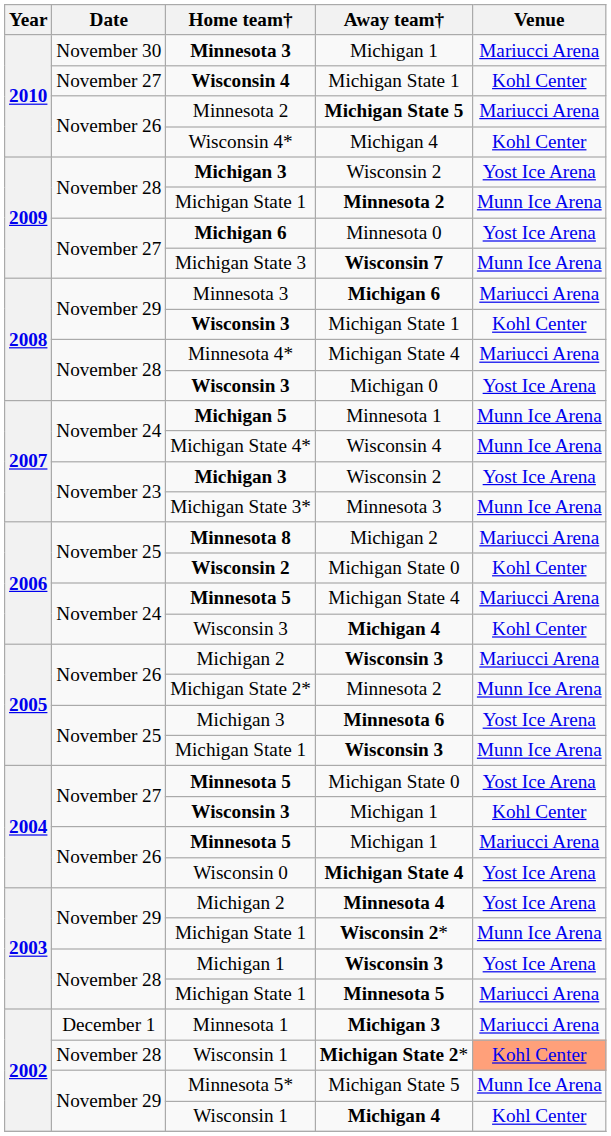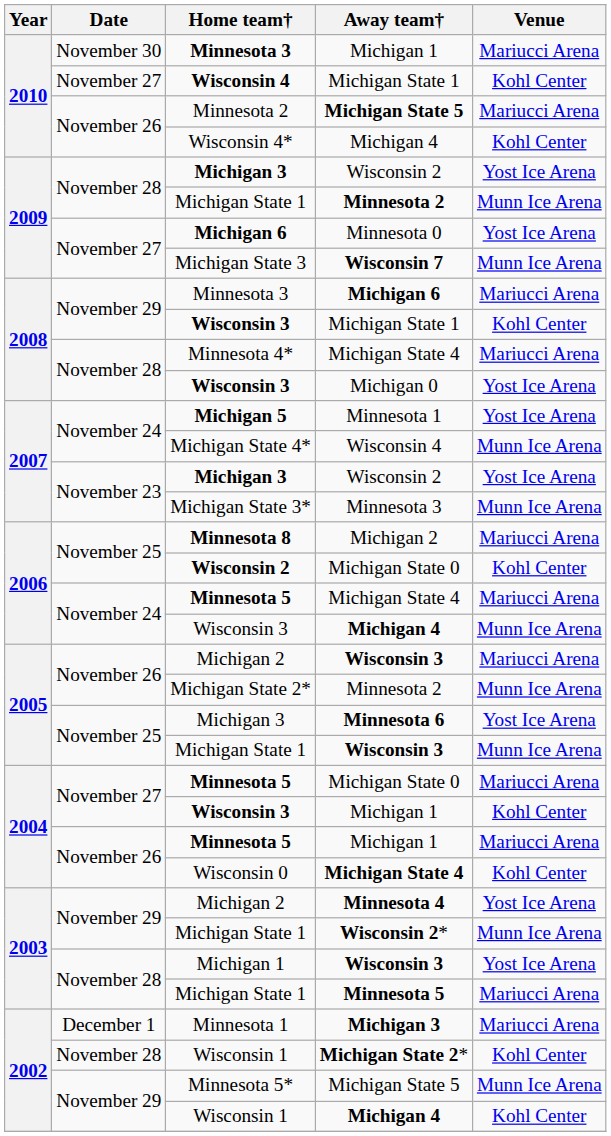 <table class="wikitable" style="text-align:center" cellpadding=2 cellspacing=2>
 <tr>
 <th>Year</th>
 <th>Date</th>
 <th>Home team†</th>
 <th>Away team†</th>
 <th>Venue</th>
 </tr>
 <tr>
 <th rowspan="4"><a href='#'>2010</a></th>
 <td>November 30</td>
 <td><strong>Minnesota 3</strong></td>
 <td>Michigan 1</td>
 <td><a href='#'>Mariucci Arena</a></td>
 </tr>
 <tr>
 <td>November 27</td>
 <td><strong>Wisconsin 4</strong></td>
 <td>Michigan State 1</td>
 <td><a href='#'>Kohl Center</a></td>
 </tr>
 <tr>
 <td rowspan="2">November 26</td>
 <td>Minnesota 2</td>
 <td><strong>Michigan State 5</strong></td>
 <td><a href='#'>Mariucci Arena</a></td>
 </tr>
 <tr>
 <td>Wisconsin 4*</td>
 <td>Michigan 4</td>
 <td><a href='#'>Kohl Center</a></td>
 </tr>
 <tr>
 <th rowspan="4"><a href='#'>2009</a></th>
 <td rowspan="2">November 28</td>
 <td><strong>Michigan 3</strong></td>
 <td>Wisconsin 2</td>
 <td><a href='#'>Yost Ice Arena</a></td>
 </tr>
 <tr>
 <td>Michigan State 1</td>
 <td><strong>Minnesota 2</strong></td>
 <td><a href='#'>Munn Ice Arena</a></td>
 </tr>
 <tr>
 <td rowspan="2">November 27</td>
 <td><strong>Michigan 6</strong></td>
 <td>Minnesota 0</td>
 <td><a href='#'>Yost Ice Arena</a></td>
 </tr>
 <tr>
 <td>Michigan State 3</td>
 <td><strong>Wisconsin 7</strong></td>
 <td><a href='#'>Munn Ice Arena</a></td>
 </tr>
 <tr>
 <th rowspan="4"><a href='#'>2008</a></th>
 <td rowspan="2">November 29</td>
 <td>Minnesota 3</td>
 <td><strong>Michigan 6</strong></td>
 <td><a href='#'>Mariucci Arena</a></td>
 </tr>
 <tr>
 <td><strong>Wisconsin 3</strong></td>
 <td>Michigan State 1</td>
 <td><a href='#'>Kohl Center</a></td>
 </tr>
 <tr>
 <td rowspan="2">November 28</td>
 <td>Minnesota 4*</td>
 <td>Michigan State 4</td>
 <td><a href='#'>Mariucci Arena</a></td>
 </tr>
 <tr>
 <td><strong>Wisconsin 3</strong></td>
 <td>Michigan 0</td>
 <td><a href='#'>Yost Ice Arena</a></td>
 </tr>
 <tr>
 <th rowspan="4"><a href='#'>2007</a></th>
 <td rowspan="2">November 24</td>
 <td><strong>Michigan 5</strong></td>
 <td>Minnesota 1</td>
-<td><a href='#'>Munn Ice Arena</a></td>
+<td><a href='#'>Yost Ice Arena</a></td>
 </tr>
 <tr>
 <td>Michigan State 4*</td>
 <td>Wisconsin 4</td>
 <td><a href='#'>Munn Ice Arena</a></td>
 </tr>
 <tr>
 <td rowspan="2">November 23</td>
 <td><strong>Michigan 3</strong></td>
 <td>Wisconsin 2</td>
 <td><a href='#'>Yost Ice Arena</a></td>
 </tr>
 <tr>
 <td>Michigan State 3*</td>
 <td>Minnesota 3</td>
 <td><a href='#'>Munn Ice Arena</a></td>
 </tr>
 <tr>
 <th rowspan="4"><a href='#'>2006</a></th>
 <td rowspan="2">November 25</td>
 <td><strong>Minnesota 8</strong></td>
 <td>Michigan 2</td>
 <td><a href='#'>Mariucci Arena</a></td>
 </tr>
 <tr>
 <td><strong>Wisconsin 2</strong></td>
 <td>Michigan State 0</td>
 <td><a href='#'>Kohl Center</a></td>
 </tr>
 <tr>
 <td rowspan="2">November 24</td>
 <td><strong>Minnesota 5</strong></td>
 <td>Michigan State 4</td>
 <td><a href='#'>Mariucci Arena</a></td>
 </tr>
 <tr>
 <td>Wisconsin 3</td>
 <td><strong>Michigan 4</strong></td>
-<td><a href='#'>Kohl Center</a></td>
+<td><a href='#'>Munn Ice Arena</a></td>
 </tr>
 <tr>
 <th rowspan="4"><a href='#'>2005</a></th>
 <td rowspan="2">November 26</td>
 <td>Michigan 2</td>
 <td><strong>Wisconsin 3</strong></td>
 <td><a href='#'>Mariucci Arena</a></td>
 </tr>
 <tr>
 <td>Michigan State 2*</td>
 <td>Minnesota 2</td>
 <td><a href='#'>Munn Ice Arena</a></td>
 </tr>
 <tr>
 <td rowspan="2">November 25</td>
 <td>Michigan 3</td>
 <td><strong>Minnesota 6</strong></td>
 <td><a href='#'>Yost Ice Arena</a></td>
 </tr>
 <tr>
 <td>Michigan State 1</td>
 <td><strong>Wisconsin 3</strong></td>
 <td><a href='#'>Munn Ice Arena</a></td>
 </tr>
 <tr>
 <th rowspan="4"><a href='#'>2004</a></th>
 <td rowspan="2">November 27</td>
 <td><strong>Minnesota 5</strong></td>
 <td>Michigan State 0</td>
-<td><a href='#'>Yost Ice Arena</a></td>
+<td><a href='#'>Mariucci Arena</a></td>
 </tr>
 <tr>
 <td><strong>Wisconsin 3</strong></td>
 <td>Michigan 1</td>
 <td><a href='#'>Kohl Center</a></td>
 </tr>
 <tr>
 <td rowspan="2">November 26</td>
 <td><strong>Minnesota 5</strong></td>
 <td>Michigan 1</td>
 <td><a href='#'>Mariucci Arena</a></td>
 </tr>
 <tr>
 <td>Wisconsin 0</td>
 <td><strong>Michigan State 4</strong></td>
-<td><a href='#'>Yost Ice Arena</a></td>
+<td><a href='#'>Kohl Center</a></td>
 </tr>
 <tr>
 <th rowspan="4"><a href='#'>2003</a></th>
 <td rowspan="2">November 29</td>
 <td>Michigan 2</td>
 <td><strong>Minnesota 4</strong></td>
 <td><a href='#'>Yost Ice Arena</a></td>
 </tr>
 <tr>
 <td>Michigan State 1</td>
 <td><strong>Wisconsin 2</strong>*</td>
 <td><a href='#'>Munn Ice Arena</a></td>
 </tr>
 <tr>
 <td rowspan="2">November 28</td>
 <td>Michigan 1</td>
 <td><strong>Wisconsin 3</strong></td>
 <td><a href='#'>Yost Ice Arena</a></td>
 </tr>
 <tr>
 <td>Michigan State 1</td>
 <td><strong>Minnesota 5</strong></td>
 <td><a href='#'>Mariucci Arena</a></td>
 </tr>
 <tr>
 <th rowspan="4"><a href='#'>2002</a></th>
 <td>December 1</td>
 <td>Minnesota 1</td>
 <td><strong>Michigan 3</strong></td>
 <td><a href='#'>Mariucci Arena</a></td>
 </tr>
 <tr>
 <td>November 28</td>
 <td>Wisconsin 1</td>
 <td><strong>Michigan State 2</strong>*</td>
-<td style="background: lightsalmon;"><a href='#'>Kohl Center</a></td>
+<td><a href='#'>Kohl Center</a></td>
 </tr>
 <tr>
 <td rowspan="2">November 29</td>
 <td>Minnesota 5*</td>
 <td>Michigan State 5</td>
 <td><a href='#'>Munn Ice Arena</a></td>
 </tr>
 <tr>
 <td>Wisconsin 1</td>
 <td><strong>Michigan 4</strong></td>
 <td><a href='#'>Kohl Center</a></td>
 </tr>
 <tr>
 </tr>
 </table>
